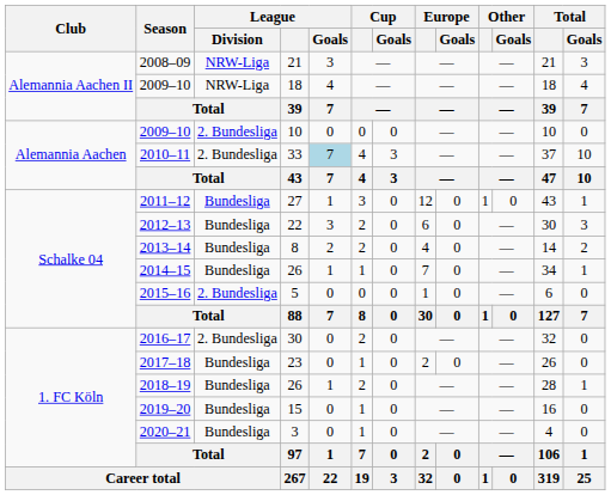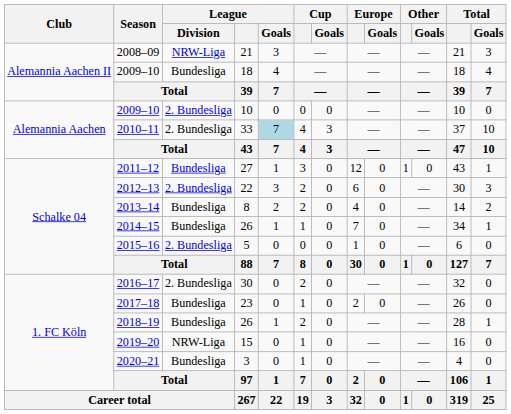 <table class="wikitable" style="text-align:center">
 <tr>
 <th rowspan="2">Club</th>
 <th rowspan="2">Season</th>
 <th colspan="3">League</th>
 <th colspan="2">Cup</th>
 <th colspan="2">Europe</th>
 <th colspan="2">Other</th>
 <th colspan="2">Total</th>
 </tr>
 <tr>
 <th>Division</th>
 <th></th>
 <th>Goals</th>
 <th></th>
 <th>Goals</th>
 <th></th>
 <th>Goals</th>
 <th></th>
 <th>Goals</th>
 <th></th>
 <th>Goals</th>
 </tr>
 <tr>
 <td rowspan="3"><a href='#'>Alemannia Aachen II</a></td>
 <td>2008–09</td>
 <td><a href='#'>NRW-Liga</a></td>
 <td>21</td>
 <td>3</td>
 <td colspan="2">—</td>
 <td colspan="2">—</td>
 <td colspan="2">—</td>
 <td>21</td>
 <td>3</td>
 </tr>
 <tr>
 <td>2009–10</td>
-<td>NRW-Liga</td>
+<td>Bundesliga</td>
 <td>18</td>
 <td>4</td>
 <td colspan="2">—</td>
 <td colspan="2">—</td>
 <td colspan="2">—</td>
 <td>18</td>
 <td>4</td>
 </tr>
 <tr>
 <th colspan="2">Total</th>
 <th>39</th>
 <th>7</th>
 <th colspan="2">—</th>
 <th colspan="2">—</th>
 <th colspan="2">—</th>
 <th>39</th>
 <th>7</th>
 </tr>
 <tr>
 <td rowspan="3"><a href='#'>Alemannia Aachen</a></td>
 <td><a href='#'>2009–10</a></td>
 <td><a href='#'>2. Bundesliga</a></td>
 <td>10</td>
 <td>0</td>
 <td>0</td>
 <td>0</td>
 <td colspan="2">—</td>
 <td colspan="2">—</td>
 <td>10</td>
 <td>0</td>
 </tr>
 <tr>
 <td><a href='#'>2010–11</a></td>
 <td>2. Bundesliga</td>
 <td>33</td>
 <td style="background: lightblue;">7</td>
 <td>4</td>
 <td>3</td>
 <td colspan="2">—</td>
 <td colspan="2">—</td>
 <td>37</td>
 <td>10</td>
 </tr>
 <tr>
 <th colspan="2">Total</th>
 <th>43</th>
 <th>7</th>
 <th>4</th>
 <th>3</th>
 <th colspan="2">—</th>
 <th colspan="2">—</th>
 <th>47</th>
 <th>10</th>
 </tr>
 <tr>
 <td rowspan="6"><a href='#'>Schalke 04</a></td>
 <td><a href='#'>2011–12</a></td>
 <td><a href='#'>Bundesliga</a></td>
 <td>27</td>
 <td>1</td>
 <td>3</td>
 <td>0</td>
 <td>12</td>
 <td>0</td>
 <td>1</td>
 <td>0</td>
 <td>43</td>
 <td>1</td>
 </tr>
 <tr>
 <td><a href='#'>2012–13</a></td>
-<td>Bundesliga</td>
+<td><a href='#'>2. Bundesliga</a></td>
 <td>22</td>
 <td>3</td>
 <td>2</td>
 <td>0</td>
 <td>6</td>
 <td>0</td>
 <td colspan="2">—</td>
 <td>30</td>
 <td>3</td>
 </tr>
 <tr>
 <td><a href='#'>2013–14</a></td>
 <td>Bundesliga</td>
 <td>8</td>
 <td>2</td>
 <td>2</td>
 <td>0</td>
 <td>4</td>
 <td>0</td>
 <td colspan="2">—</td>
 <td>14</td>
 <td>2</td>
 </tr>
 <tr>
 <td><a href='#'>2014–15</a></td>
 <td>Bundesliga</td>
 <td>26</td>
 <td>1</td>
 <td>1</td>
 <td>0</td>
 <td>7</td>
 <td>0</td>
 <td colspan="2">—</td>
 <td>34</td>
 <td>1</td>
 </tr>
 <tr>
 <td><a href='#'>2015–16</a></td>
 <td><a href='#'>2. Bundesliga</a></td>
 <td>5</td>
 <td>0</td>
 <td>0</td>
 <td>0</td>
 <td>1</td>
 <td>0</td>
 <td colspan="2">—</td>
 <td>6</td>
 <td>0</td>
 </tr>
 <tr>
 <th colspan="2">Total</th>
 <th>88</th>
 <th>7</th>
 <th>8</th>
 <th>0</th>
 <th>30</th>
 <th>0</th>
 <th>1</th>
 <th>0</th>
 <th>127</th>
 <th>7</th>
 </tr>
 <tr>
 <td rowspan="6"><a href='#'>1. FC Köln</a></td>
 <td><a href='#'>2016–17</a></td>
 <td>2. Bundesliga</td>
 <td>30</td>
 <td>0</td>
 <td>2</td>
 <td>0</td>
 <td colspan="2">—</td>
 <td colspan="2">—</td>
 <td>32</td>
 <td>0</td>
 </tr>
 <tr>
 <td><a href='#'>2017–18</a></td>
 <td>Bundesliga</td>
 <td>23</td>
 <td>0</td>
 <td>1</td>
 <td>0</td>
 <td>2</td>
 <td>0</td>
 <td colspan="2">—</td>
 <td>26</td>
 <td>0</td>
 </tr>
 <tr>
 <td><a href='#'>2018–19</a></td>
 <td>Bundesliga</td>
 <td>26</td>
 <td>1</td>
 <td>2</td>
 <td>0</td>
 <td colspan="2">—</td>
 <td colspan="2">—</td>
 <td>28</td>
 <td>1</td>
 </tr>
 <tr>
 <td><a href='#'>2019–20</a></td>
-<td>Bundesliga</td>
+<td>NRW-Liga</td>
 <td>15</td>
 <td>0</td>
 <td>1</td>
 <td>0</td>
 <td colspan="2">—</td>
 <td colspan="2">—</td>
 <td>16</td>
 <td>0</td>
 </tr>
 <tr>
 <td><a href='#'>2020–21</a></td>
 <td>Bundesliga</td>
 <td>3</td>
 <td>0</td>
 <td>1</td>
 <td>0</td>
 <td colspan="2">—</td>
 <td colspan="2">—</td>
 <td>4</td>
 <td>0</td>
 </tr>
 <tr>
 <th colspan="2">Total</th>
 <th>97</th>
 <th>1</th>
 <th>7</th>
 <th>0</th>
 <th>2</th>
 <th>0</th>
 <th colspan="2">—</th>
 <th>106</th>
 <th>1</th>
 </tr>
 <tr>
 <th colspan="3">Career total</th>
 <th>267</th>
 <th>22</th>
 <th>19</th>
 <th>3</th>
 <th>32</th>
 <th>0</th>
 <th>1</th>
 <th>0</th>
 <th>319</th>
 <th>25</th>
 </tr>
 </table>
